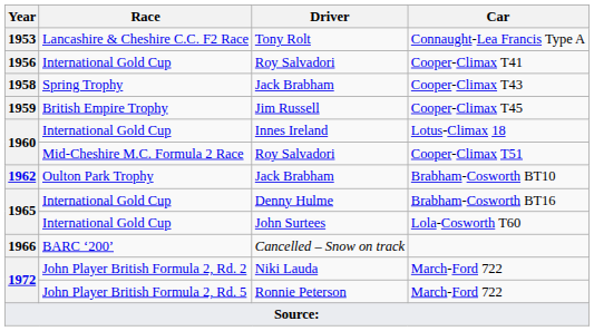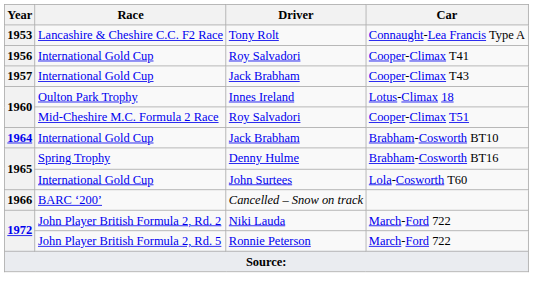 <table class="wikitable" style="font-size: 95%;">
 <tr>
 <th>Year</th>
 <th>Race</th>
 <th>Driver</th>
 <th>Car</th>
 </tr>
 <tr>
 <th>1953</th>
 <td><a href='#'>Lancashire & Cheshire C.C. F2 Race</a></td>
 <td><a href='#'>Tony Rolt</a></td>
 <td><a href='#'>Connaught</a>-<a href='#'>Lea Francis</a> Type A</td>
 </tr>
 <tr>
 <th>1956</th>
 <td><a href='#'>International Gold Cup</a></td>
 <td><a href='#'>Roy Salvadori</a></td>
 <td><a href='#'>Cooper</a>-<a href='#'>Climax</a> T41</td>
 </tr>
 <tr>
-<th>1958</th>
-<td><a href='#'>Spring Trophy</a></td>
+<th>1957</th>
+<td><a href='#'>International Gold Cup</a></td>
 <td><a href='#'>Jack Brabham</a></td>
 <td><a href='#'>Cooper</a>-<a href='#'>Climax</a> T43</td>
 </tr>
 <tr>
-<th>1959</th>
-<td><a href='#'>British Empire Trophy</a></td>
-<td><a href='#'>Jim Russell</a></td>
-<td><a href='#'>Cooper</a>-<a href='#'>Climax</a> T45</td>
-</tr>
-<tr>
 <th rowspan=2>1960</th>
-<td><a href='#'>International Gold Cup</a></td>
+<td><a href='#'>Oulton Park Trophy</a></td>
 <td><a href='#'>Innes Ireland</a></td>
 <td><a href='#'>Lotus</a>-<a href='#'>Climax</a> <a href='#'>18</a></td>
 </tr>
 <tr>
 <td><a href='#'>Mid-Cheshire M.C. Formula 2 Race</a></td>
 <td><a href='#'>Roy Salvadori</a></td>
 <td><a href='#'>Cooper</a>-<a href='#'>Climax</a> <a href='#'>T51</a></td>
 </tr>
 <tr>
-<th><a href='#'>1962</a></th>
-<td><a href='#'>Oulton Park Trophy</a></td>
+<th><a href='#'>1964</a></th>
+<td><a href='#'>International Gold Cup</a></td>
 <td><a href='#'>Jack Brabham</a></td>
 <td><a href='#'>Brabham</a>-<a href='#'>Cosworth</a> BT10</td>
 </tr>
 <tr>
 <th rowspan=2>1965</th>
-<td><a href='#'>International Gold Cup</a></td>
+<td><a href='#'>Spring Trophy</a></td>
 <td><a href='#'>Denny Hulme</a></td>
 <td><a href='#'>Brabham</a>-<a href='#'>Cosworth</a> BT16</td>
 </tr>
 <tr>
 <td><a href='#'>International Gold Cup</a></td>
 <td><a href='#'>John Surtees</a></td>
 <td><a href='#'>Lola</a>-<a href='#'>Cosworth</a> T60</td>
 </tr>
 <tr>
 <th>1966</th>
 <td><a href='#'>BARC ‘200’</a></td>
 <td><em>Cancelled – Snow on track</em></td>
 <td></td>
 </tr>
 <tr>
 <th rowspan=2><a href='#'>1972</a></th>
 <td><a href='#'>John Player British Formula 2, Rd. 2</a></td>
 <td><a href='#'>Niki Lauda</a></td>
 <td><a href='#'>March</a>-<a href='#'>Ford</a> 722</td>
 </tr>
 <tr>
 <td><a href='#'>John Player British Formula 2, Rd. 5</a></td>
 <td><a href='#'>Ronnie Peterson</a></td>
 <td><a href='#'>March</a>-<a href='#'>Ford</a> 722</td>
 </tr>
 <tr>
 <td colspan=4 style="background-color:#EAECF0;text-align:center" align="bottom"><strong>Source:</strong></td>
 </tr>
 </table>
